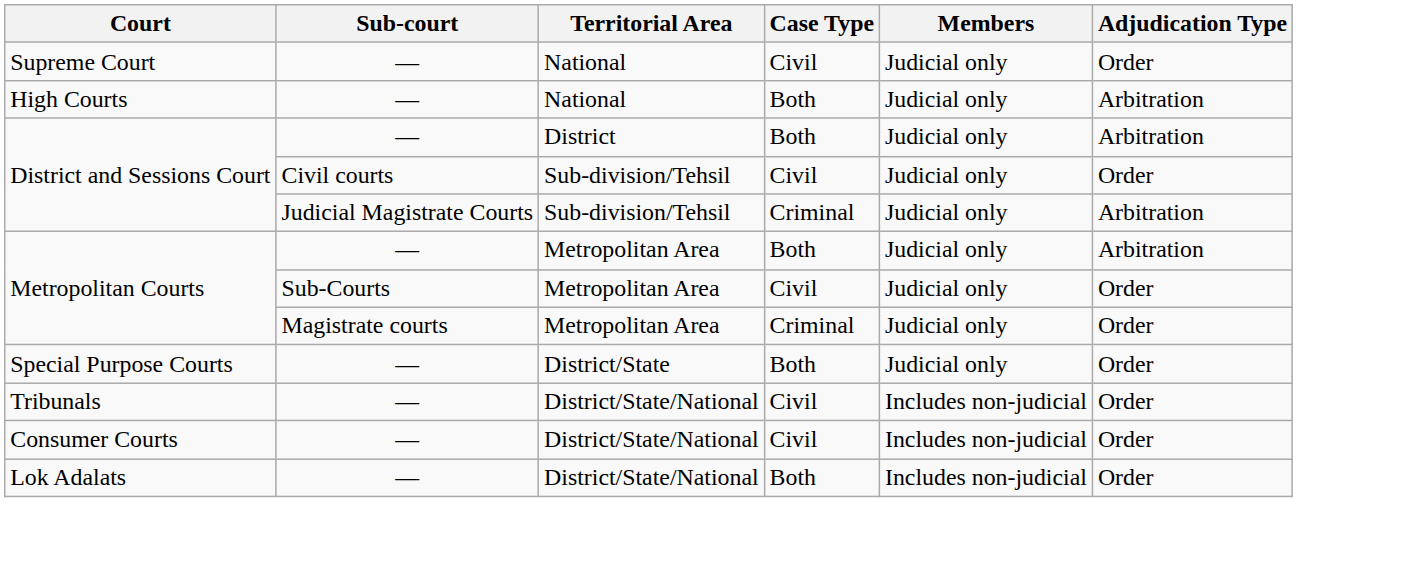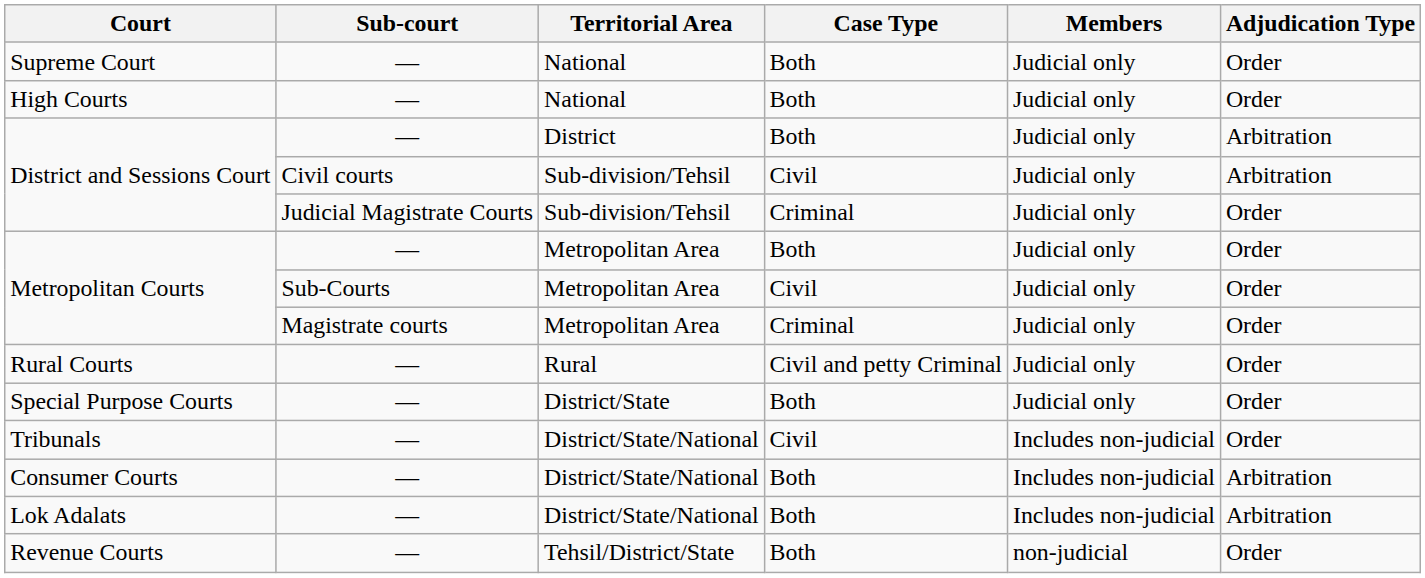 <table class="wikitable">
 <tr>
 <th>Court</th>
 <th>Sub-court</th>
 <th>Territorial Area</th>
 <th>Case Type</th>
 <th>Members</th>
 <th>Adjudication Type</th>
 </tr>
 <tr>
 <td>Supreme Court</td>
 <td rowspan="1" style="text-align: center;">—</td>
 <td>National</td>
-<td>Civil</td>
+<td>Both</td>
 <td>Judicial only</td>
 <td>Order</td>
 </tr>
 <tr>
 <td>High Courts</td>
 <td rowspan="1" style="text-align: center;">—</td>
 <td>National</td>
 <td>Both</td>
 <td>Judicial only</td>
-<td>Arbitration</td>
+<td>Order</td>
 </tr>
 <tr>
 <td rowspan="3">District and Sessions Court</td>
 <td rowspan="1" style="text-align: center;">—</td>
 <td>District</td>
 <td>Both</td>
 <td>Judicial only</td>
 <td>Arbitration</td>
 </tr>
 <tr>
 <td>Civil courts</td>
 <td>Sub-division/Tehsil</td>
 <td>Civil</td>
 <td>Judicial only</td>
-<td>Order</td>
+<td>Arbitration</td>
 </tr>
 <tr>
 <td>Judicial Magistrate Courts</td>
 <td>Sub-division/Tehsil</td>
 <td>Criminal</td>
 <td>Judicial only</td>
-<td>Arbitration</td>
+<td>Order</td>
 </tr>
 <tr>
 <td rowspan="3">Metropolitan Courts</td>
 <td rowspan="1" style="text-align: center;">—</td>
 <td>Metropolitan Area</td>
 <td>Both</td>
 <td>Judicial only</td>
-<td>Arbitration</td>
+<td>Order</td>
 </tr>
 <tr>
 <td>Sub-Courts</td>
 <td>Metropolitan Area</td>
 <td>Civil</td>
 <td>Judicial only</td>
 <td>Order</td>
 </tr>
 <tr>
 <td>Magistrate courts</td>
 <td>Metropolitan Area</td>
 <td>Criminal</td>
+<td>Judicial only</td>
+<td>Order</td>
+</tr>
+<tr>
+<td>Rural Courts</td>
+<td rowspan="1" style="text-align: center;">—</td>
+<td>Rural</td>
+<td>Civil and petty Criminal</td>
 <td>Judicial only</td>
 <td>Order</td>
 </tr>
 <tr>
 <td>Special Purpose Courts</td>
 <td rowspan="1" style="text-align: center;">—</td>
 <td>District/State</td>
 <td>Both</td>
 <td>Judicial only</td>
 <td>Order</td>
 </tr>
 <tr>
 <td>Tribunals</td>
 <td rowspan="1" style="text-align: center;">—</td>
 <td>District/State/National</td>
 <td>Civil</td>
 <td>Includes non-judicial</td>
 <td>Order</td>
 </tr>
 <tr>
 <td>Consumer Courts</td>
 <td rowspan="1" style="text-align: center;">—</td>
 <td>District/State/National</td>
-<td>Civil</td>
+<td>Both</td>
 <td>Includes non-judicial</td>
-<td>Order</td>
+<td>Arbitration</td>
 </tr>
 <tr>
 <td>Lok Adalats</td>
 <td rowspan="1" style="text-align: center;">—</td>
 <td>District/State/National</td>
 <td>Both</td>
 <td>Includes non-judicial</td>
+<td>Arbitration</td>
+</tr>
+<tr>
+<td>Revenue Courts</td>
+<td rowspan="1" style="text-align: center;">—</td>
+<td>Tehsil/District/State</td>
+<td>Both</td>
+<td>non-judicial</td>
 <td>Order</td>
 </tr>
 </table>
